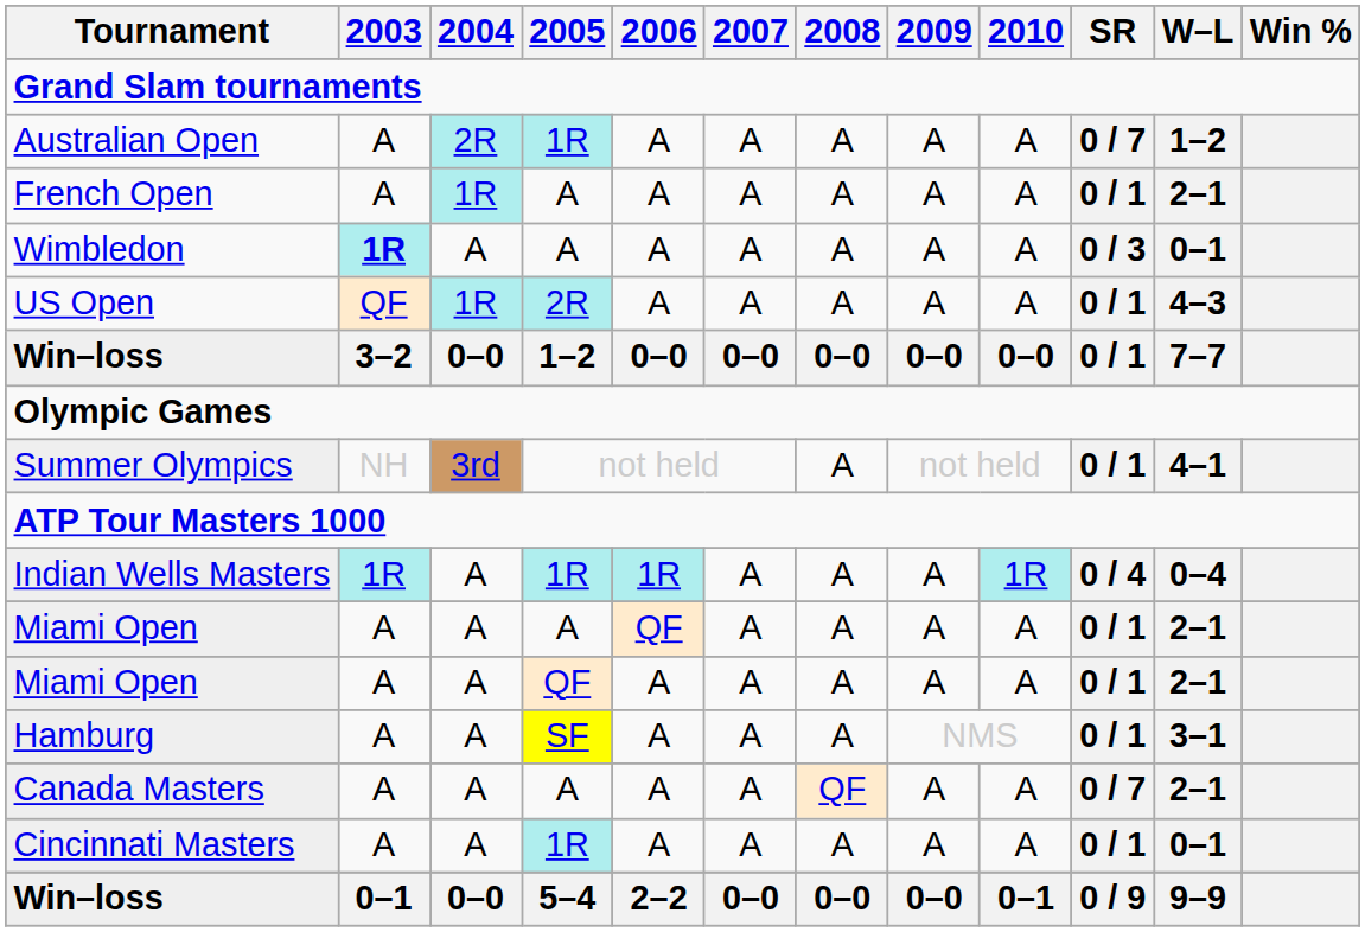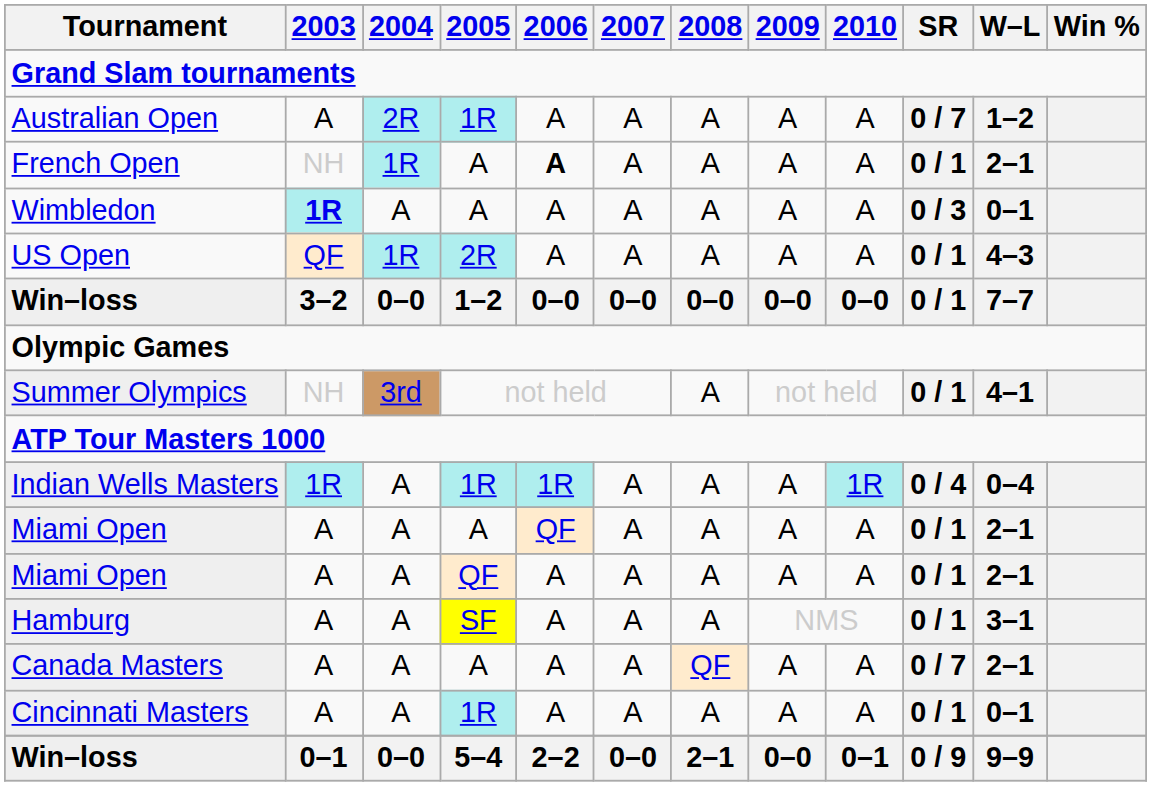 <table class=wikitable style=text-align:center>
 <tr>
 <th>Tournament</th>
 <th><a href='#'>2003</a></th>
 <th><a href='#'>2004</a></th>
 <th><a href='#'>2005</a></th>
 <th><a href='#'>2006</a></th>
 <th><a href='#'>2007</a></th>
 <th><a href='#'>2008</a></th>
 <th><a href='#'>2009</a></th>
 <th><a href='#'>2010</a></th>
 <th>SR</th>
 <th>W–L</th>
 <th>Win %</th>
 </tr>
 <tr>
 <td colspan=25 style=text-align:left><a href='#'><strong>Grand Slam tournaments</strong></a></td>
 </tr>
 <tr>
 <td align=left><a href='#'>Australian Open</a></td>
 <td>A</td>
 <td style=background:#afeeee><a href='#'>2R</a></td>
 <td style=background:#afeeee><a href='#'>1R</a></td>
 <td>A</td>
 <td>A</td>
 <td>A</td>
 <td>A</td>
 <td>A</td>
 <th>0 / 7</th>
 <th>1–2</th>
 <th></th>
 </tr>
 <tr>
 <td align=left><a href='#'>French Open</a></td>
-<td>A</td>
+<td colspan=1 style=color:#cccccc>NH</td>
 <td style=background:#afeeee><a href='#'>1R</a></td>
 <td>A</td>
-<td>A</td>
+<td><strong>A</strong></td>
 <td>A</td>
 <td>A</td>
 <td>A</td>
 <td>A</td>
 <th>0 / 1</th>
 <th>2–1</th>
 <th></th>
 </tr>
 <tr>
 <td align=left><a href='#'>Wimbledon</a></td>
 <td style=background:#afeeee><strong><a href='#'>1R</a></strong></td>
 <td>A</td>
 <td>A</td>
 <td>A</td>
 <td>A</td>
 <td>A</td>
 <td>A</td>
 <td>A</td>
 <th>0 / 3</th>
 <th>0–1</th>
 <th></th>
 </tr>
 <tr>
 <td align=left><a href='#'>US Open</a></td>
 <td style=background:#ffebcd><a href='#'>QF</a></td>
 <td style=background:#afeeee><a href='#'>1R</a></td>
 <td style=background:#afeeee><a href='#'>2R</a></td>
 <td>A</td>
 <td>A</td>
 <td>A</td>
 <td>A</td>
 <td>A</td>
 <th>0 / 1</th>
 <th>4–3</th>
 <th></th>
 </tr>
 <tr style=font-weight:bold;background:#efefef>
 <td style=text-align:left>Win–loss</td>
 <th>3–2</th>
 <th>0–0</th>
 <th>1–2</th>
 <th>0–0</th>
 <th>0–0</th>
 <th>0–0</th>
 <th>0–0</th>
 <th>0–0</th>
 <th>0 / 1</th>
 <th>7–7</th>
 <th></th>
 </tr>
 <tr>
 <td colspan=17 align=left><strong>Olympic Games</strong></td>
 </tr>
 <tr>
 <td style=background:#EFEFEF align=left><a href='#'>Summer Olympics</a></td>
 <td colspan=1 style=color:#cccccc>NH</td>
 <td style=background:#cc9966><a href='#'>3rd</a></td>
 <td colspan=3 style=color:#cccccc>not held</td>
 <td>A</td>
 <td colspan=2 style=color:#cccccc>not held</td>
 <th>0 / 1</th>
 <th>4–1</th>
 <th></th>
 </tr>
 <tr>
 <td colspan=25 style=text-align:left><strong><a href='#'>ATP Tour Masters 1000</a></strong></td>
 </tr>
 <tr>
 <td bgcolor=efefef align=left><a href='#'>Indian Wells Masters</a></td>
 <td bgcolor=afeeee><a href='#'>1R</a></td>
 <td>A</td>
 <td bgcolor=afeeee><a href='#'>1R</a></td>
 <td bgcolor=afeeee><a href='#'>1R</a></td>
 <td>A</td>
 <td>A</td>
 <td>A</td>
 <td bgcolor=afeeee><a href='#'>1R</a></td>
 <th>0 / 4</th>
 <th>0–4</th>
 <th></th>
 </tr>
 <tr>
 <td bgcolor=efefef align=left><a href='#'>Miami Open</a></td>
 <td>A</td>
 <td>A</td>
 <td>A</td>
 <td bgcolor=ffebcd><a href='#'>QF</a></td>
 <td>A</td>
 <td>A</td>
 <td>A</td>
 <td>A</td>
 <th>0 / 1</th>
 <th>2–1</th>
 <th></th>
 </tr>
 <tr>
 <td bgcolor=efefef align=left><a href='#'>Miami Open</a></td>
 <td>A</td>
 <td>A</td>
 <td bgcolor=ffebcd><a href='#'>QF</a></td>
 <td>A</td>
 <td>A</td>
 <td>A</td>
 <td>A</td>
 <td>A</td>
 <th>0 / 1</th>
 <th>2–1</th>
 <th></th>
 </tr>
 <tr>
 <td bgcolor=efefef align=left><a href='#'>Hamburg</a></td>
 <td>A</td>
 <td>A</td>
 <td bgcolor=yellow><a href='#'>SF</a></td>
 <td>A</td>
 <td>A</td>
 <td>A</td>
 <td align="center" colspan="2" style="color:#cccccc;">NMS</td>
 <th>0 / 1</th>
 <th>3–1</th>
 <th></th>
 </tr>
 <tr>
 <td bgcolor=efefef align=left><a href='#'>Canada Masters</a></td>
 <td>A</td>
 <td>A</td>
 <td>A</td>
 <td>A</td>
 <td>A</td>
 <td bgcolor=ffebcd><a href='#'>QF</a></td>
 <td>A</td>
 <td>A</td>
 <th>0 / 7</th>
 <th>2–1</th>
 <th></th>
 </tr>
 <tr>
 <td bgcolor=efefef align=left><a href='#'>Cincinnati Masters</a></td>
 <td>A</td>
 <td>A</td>
 <td bgcolor=afeeee><a href='#'>1R</a></td>
 <td>A</td>
 <td>A</td>
 <td>A</td>
 <td>A</td>
 <td>A</td>
 <th>0 / 1</th>
 <th>0–1</th>
 <th></th>
 </tr>
 <tr>
 </tr>
 <tr style=font-weight:bold;background:#efefef>
 <td style=text-align:left>Win–loss</td>
 <th>0–1</th>
 <th>0–0</th>
 <th>5–4</th>
 <th>2–2</th>
 <th>0–0</th>
-<th>0–0</th>
+<th>2–1</th>
 <th>0–0</th>
 <th>0–1</th>
 <th>0 / 9</th>
 <th>9–9</th>
 <th></th>
 </tr>
 </table>
